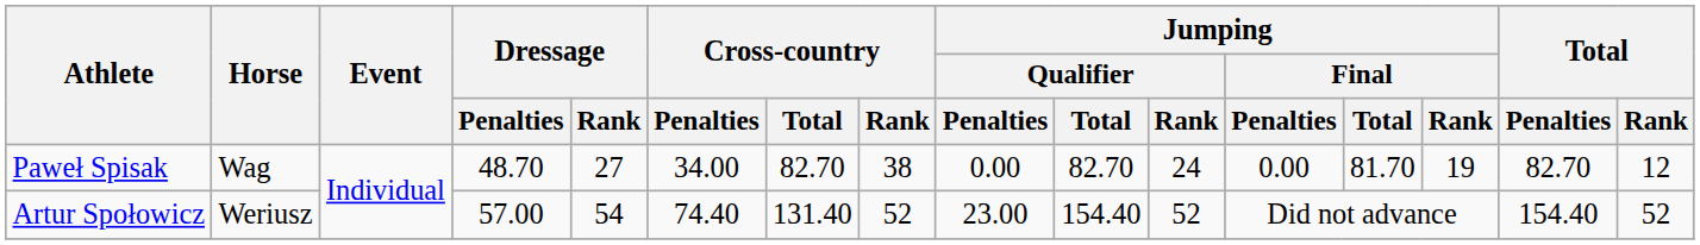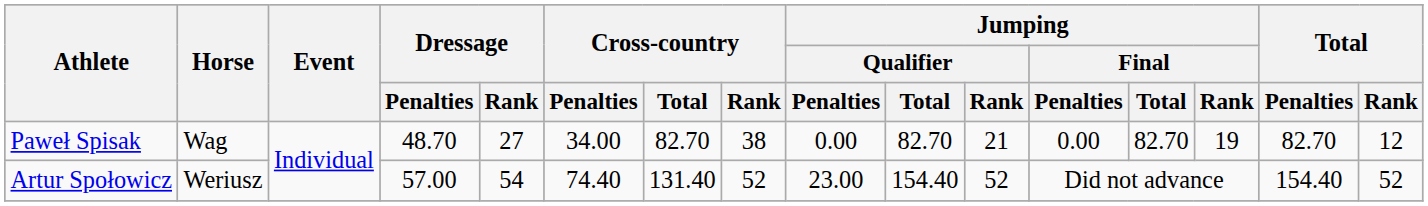 <table class=wikitable style="font-size:90%">
 <tr>
 <th rowspan="3">Athlete</th>
 <th rowspan="3">Horse</th>
 <th rowspan="3">Event</th>
 <th colspan="2" rowspan="2">Dressage</th>
 <th colspan="3" rowspan="2">Cross-country</th>
 <th colspan="6">Jumping</th>
 <th colspan="2" rowspan="2">Total</th>
 </tr>
 <tr style="font-size:95%">
 <th colspan="3">Qualifier</th>
 <th colspan="3">Final</th>
 </tr>
 <tr style="font-size:95%">
 <th>Penalties</th>
 <th>Rank</th>
 <th>Penalties</th>
 <th>Total</th>
 <th>Rank</th>
 <th>Penalties</th>
 <th>Total</th>
 <th>Rank</th>
 <th>Penalties</th>
 <th>Total</th>
 <th>Rank</th>
 <th>Penalties</th>
 <th>Rank</th>
 </tr>
 <tr align=center>
 <td align=left><a href='#'>Paweł Spisak</a></td>
 <td align=left>Wag</td>
 <td align=left rowspan=2><a href='#'>Individual</a></td>
 <td>48.70</td>
 <td>27</td>
 <td>34.00</td>
 <td>82.70</td>
 <td>38</td>
 <td>0.00</td>
 <td>82.70</td>
-<td>24</td>
+<td>21</td>
 <td>0.00</td>
-<td>81.70</td>
+<td>82.70</td>
 <td>19</td>
 <td>82.70</td>
 <td>12</td>
 </tr>
 <tr align=center>
 <td align=left><a href='#'>Artur Społowicz</a></td>
 <td align=left>Weriusz</td>
 <td>57.00</td>
 <td>54</td>
 <td>74.40</td>
 <td>131.40</td>
 <td>52</td>
 <td>23.00</td>
 <td>154.40</td>
 <td>52</td>
 <td colspan=3>Did not advance</td>
 <td>154.40</td>
 <td>52</td>
 </tr>
 </table>
